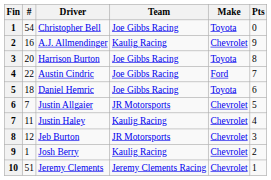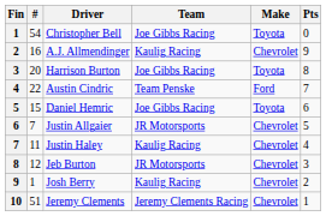 <table class="wikitable" style="font-size:95%">
 <tr>
 <th>Fin</th>
 <th>#</th>
 <th>Driver</th>
 <th>Team</th>
 <th>Make</th>
 <th>Pts</th>
 </tr>
 <tr>
 <th>1</th>
 <td>54</td>
 <td><a href='#'>Christopher Bell</a></td>
 <td><a href='#'>Joe Gibbs Racing</a></td>
 <td><a href='#'>Toyota</a></td>
 <td>0</td>
 </tr>
 <tr>
 <th>2</th>
 <td>16</td>
 <td><a href='#'>A.J. Allmendinger</a></td>
 <td><a href='#'>Kaulig Racing</a></td>
 <td><a href='#'>Chevrolet</a></td>
 <td>9</td>
 </tr>
 <tr>
 <th>3</th>
 <td>20</td>
 <td><a href='#'>Harrison Burton</a></td>
 <td><a href='#'>Joe Gibbs Racing</a></td>
 <td><a href='#'>Toyota</a></td>
 <td>8</td>
 </tr>
 <tr>
 <th>4</th>
 <td>22</td>
 <td><a href='#'>Austin Cindric</a></td>
-<td><a href='#'>Joe Gibbs Racing</a></td>
+<td><a href='#'>Team Penske</a></td>
 <td><a href='#'>Ford</a></td>
 <td>7</td>
 </tr>
 <tr>
 <th>5</th>
-<td>18</td>
+<td>15</td>
 <td><a href='#'>Daniel Hemric</a></td>
 <td><a href='#'>Joe Gibbs Racing</a></td>
 <td><a href='#'>Toyota</a></td>
 <td>6</td>
 </tr>
 <tr>
 <th>6</th>
 <td>7</td>
 <td><a href='#'>Justin Allgaier</a></td>
 <td><a href='#'>JR Motorsports</a></td>
 <td><a href='#'>Chevrolet</a></td>
 <td>5</td>
 </tr>
 <tr>
 <th>7</th>
 <td>11</td>
 <td><a href='#'>Justin Haley</a></td>
 <td><a href='#'>Kaulig Racing</a></td>
 <td><a href='#'>Chevrolet</a></td>
 <td>4</td>
 </tr>
 <tr>
 <th>8</th>
 <td>12</td>
 <td><a href='#'>Jeb Burton</a></td>
 <td><a href='#'>JR Motorsports</a></td>
 <td><a href='#'>Chevrolet</a></td>
 <td>3</td>
 </tr>
 <tr>
 <th>9</th>
 <td>1</td>
 <td><a href='#'>Josh Berry</a></td>
 <td><a href='#'>Kaulig Racing</a></td>
 <td><a href='#'>Chevrolet</a></td>
 <td>2</td>
 </tr>
 <tr>
 <th>10</th>
 <td>51</td>
 <td><a href='#'>Jeremy Clements</a></td>
 <td><a href='#'>Jeremy Clements Racing</a></td>
 <td><a href='#'>Chevrolet</a></td>
 <td>1</td>
 </tr>
 </table>
